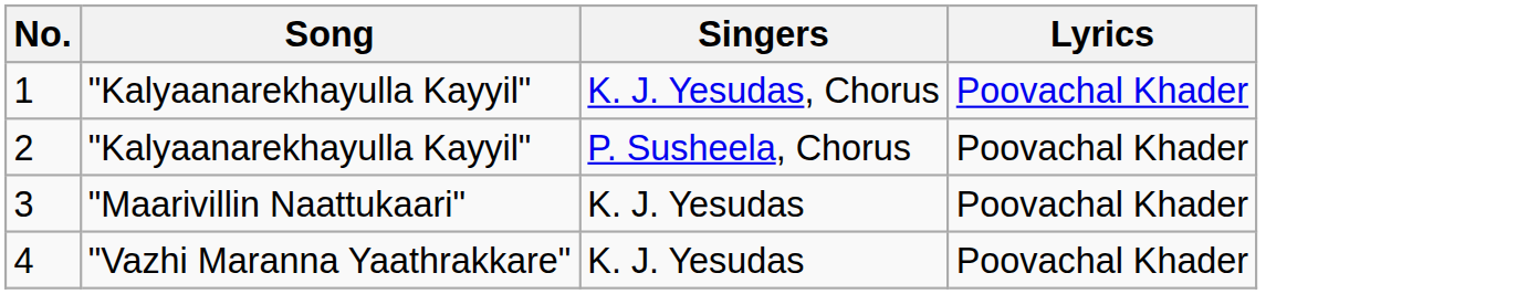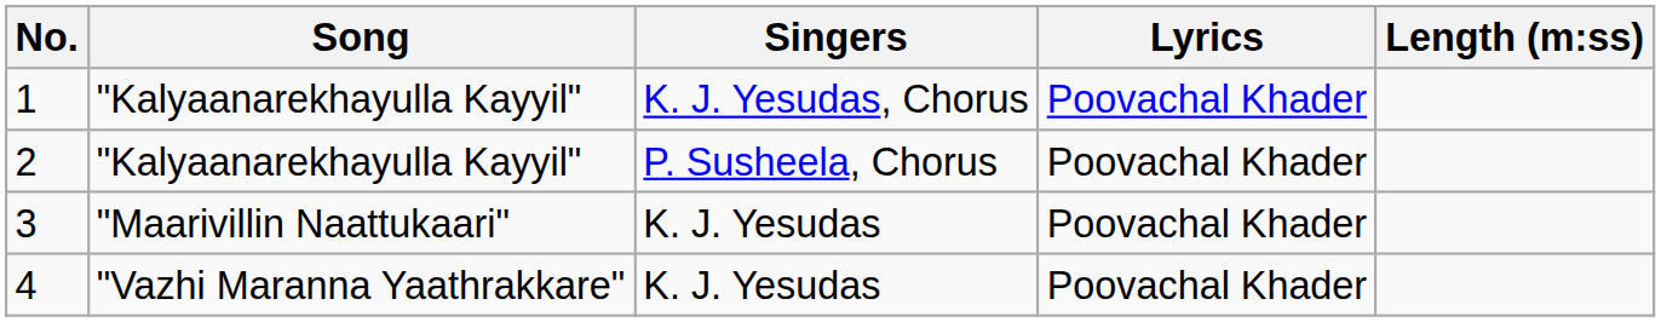 <table class="wikitable" style="font-size:95%;">
 <tr>
 <th>No.</th>
 <th>Song</th>
 <th>Singers</th>
 <th>Lyrics</th>
+<th>Length (m:ss)</th>
 </tr>
 <tr>
 <td>1</td>
 <td>"Kalyaanarekhayulla Kayyil"</td>
 <td><a href='#'>K. J. Yesudas</a>, Chorus</td>
 <td><a href='#'>Poovachal Khader</a></td>
+<td></td>
 </tr>
 <tr>
 <td>2</td>
 <td>"Kalyaanarekhayulla Kayyil"</td>
 <td><a href='#'>P. Susheela</a>, Chorus</td>
 <td>Poovachal Khader</td>
+<td></td>
 </tr>
 <tr>
 <td>3</td>
 <td>"Maarivillin Naattukaari"</td>
 <td>K. J. Yesudas</td>
 <td>Poovachal Khader</td>
+<td></td>
 </tr>
 <tr>
 <td>4</td>
 <td>"Vazhi Maranna Yaathrakkare"</td>
 <td>K. J. Yesudas</td>
 <td>Poovachal Khader</td>
+<td></td>
 </tr>
 </table>
